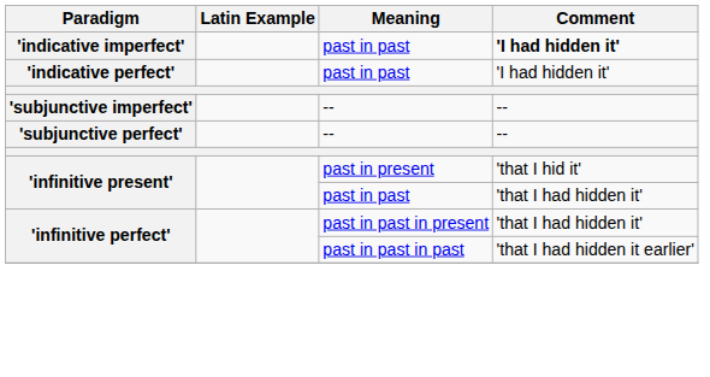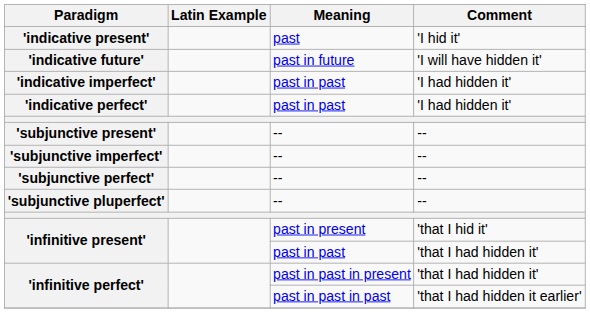 <table class="wikitable">
 <tr>
 <th>Paradigm</th>
 <th>Latin Example</th>
 <th>Meaning</th>
 <th>Comment</th>
 </tr>
 <tr>
+<th rowspan=1>'indicative present'</th>
+<td rowspan=1><strong></strong></td>
+<td><a href='#'>past</a></td>
+<td>'I hid it'</td>
+</tr>
+<tr>
+<th rowspan=1>'indicative future'</th>
+<td rowspan=1><strong></strong></td>
+<td><a href='#'>past in future</a></td>
+<td>'I will have hidden it'</td>
+</tr>
+<tr>
 <th rowspan=1>'indicative imperfect'</th>
 <td rowspan=1><strong></strong></td>
 <td><a href='#'>past in past</a></td>
-<td><strong>'I had hidden it'</strong></td>
+<td>'I had hidden it'</td>
 </tr>
 <tr>
 <th rowspan=1>'indicative perfect'</th>
 <td rowspan=1><strong></strong></td>
 <td><a href='#'>past in past</a></td>
 <td>'I had hidden it'</td>
 </tr>
 <tr>
 <th colspan=4></th>
 </tr>
 <tr>
+<th rowspan=1>'subjunctive present'</th>
+<td rowspan=1><strong></strong></td>
+<td>--</td>
+<td>--</td>
+</tr>
+<tr>
 <th rowspan=1>'subjunctive imperfect'</th>
 <td rowspan=1><strong></strong></td>
 <td>--</td>
 <td>--</td>
 </tr>
 <tr>
 <th rowspan=1>'subjunctive perfect'</th>
+<td rowspan=1><strong></strong></td>
+<td>--</td>
+<td>--</td>
+</tr>
+<tr>
+<th rowspan=1>'subjunctive pluperfect'</th>
 <td rowspan=1><strong></strong></td>
 <td>--</td>
 <td>--</td>
 </tr>
 <tr>
 <th colspan=4></th>
 </tr>
 <tr>
 <th rowspan=2>'infinitive present'</th>
 <td rowspan=2><strong></strong></td>
 <td><a href='#'>past in present</a></td>
 <td>'that I hid it'</td>
 </tr>
 <tr>
 <td><a href='#'>past in past</a></td>
 <td>'that I had hidden it'</td>
 </tr>
 <tr>
 <th rowspan=2>'infinitive perfect'</th>
 <td rowspan=2><strong></strong></td>
 <td><a href='#'>past in past in present</a></td>
 <td>'that I had hidden it'</td>
 </tr>
 <tr>
 <td><a href='#'>past in past in past</a></td>
 <td>'that I had hidden it earlier'</td>
 </tr>
 <tr>
 </tr>
 </table>
